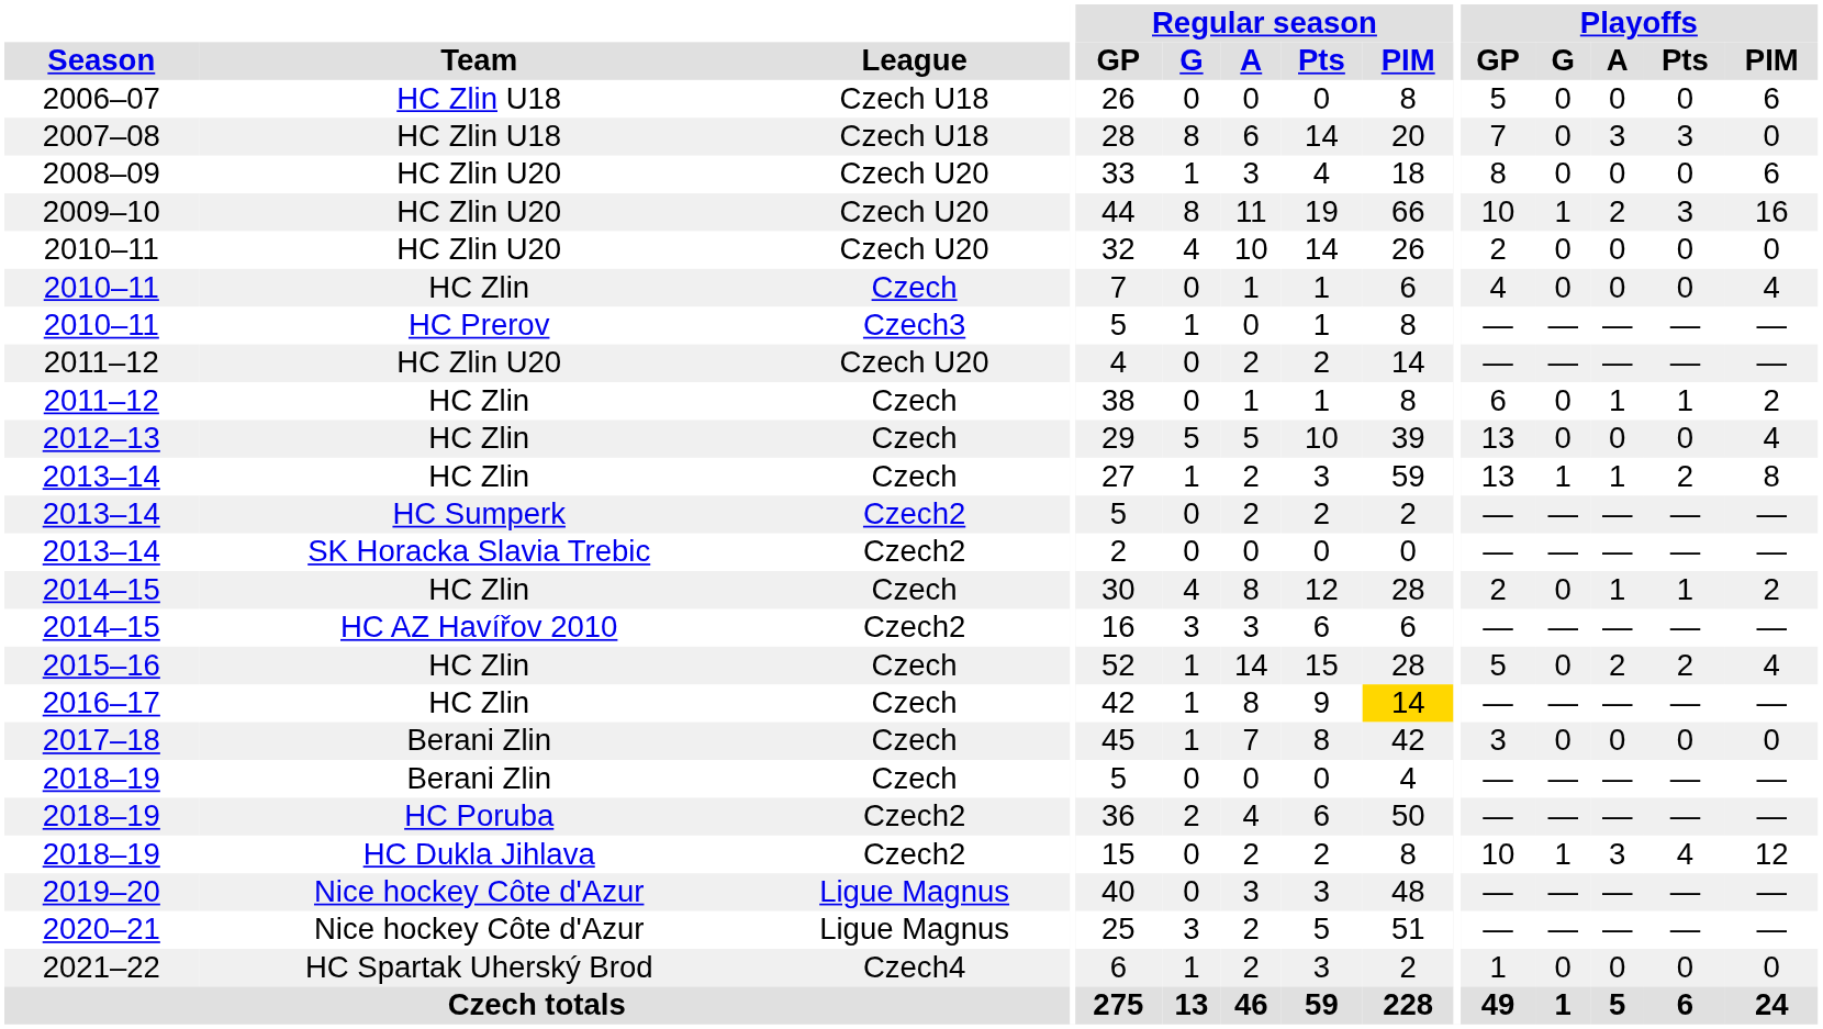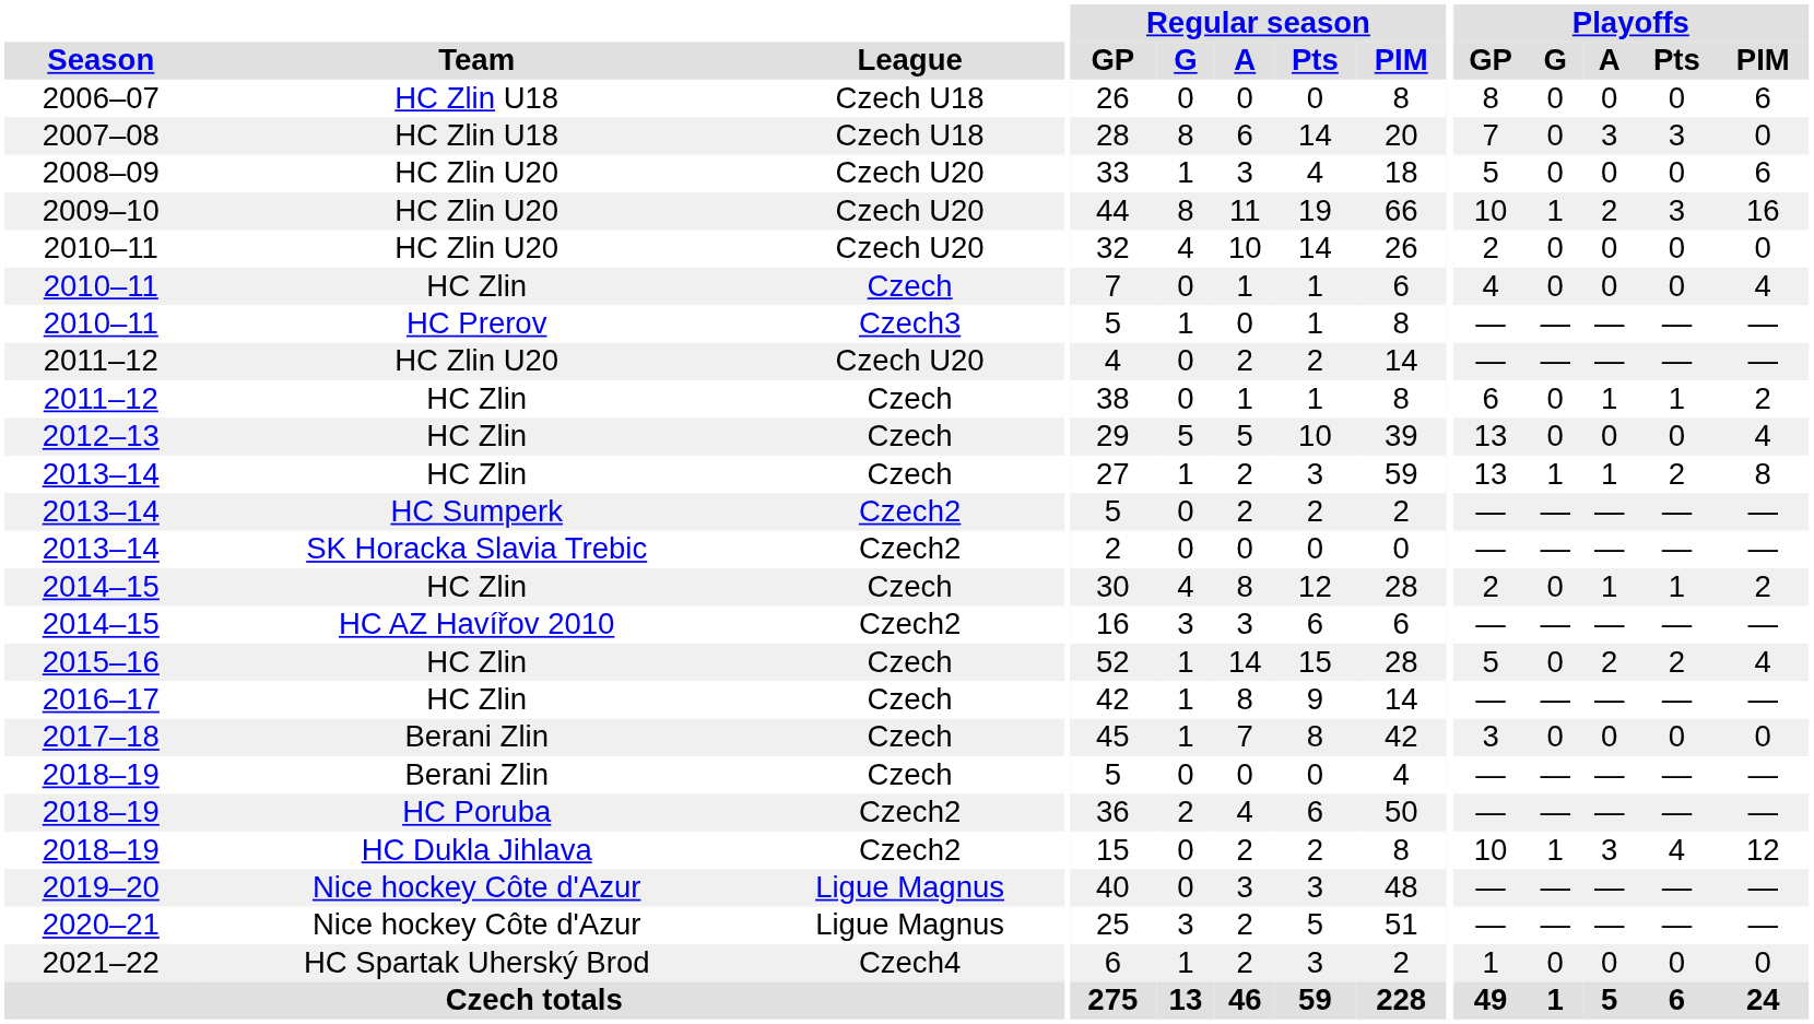 <table border="0" cellpadding="1" cellspacing="0" style="text-align:center; width:60em">
 <tr bgcolor="#e0e0e0">
 <th colspan="3" bgcolor="#ffffff"></th>
 <th rowspan="99" bgcolor="#ffffff"></th>
 <th colspan="5"><a href='#'>Regular season</a></th>
 <th rowspan="99" bgcolor="#ffffff"></th>
 <th colspan="5"><a href='#'>Playoffs</a></th>
 </tr>
 <tr bgcolor="#e0e0e0">
 <th><a href='#'>Season</a></th>
 <th>Team</th>
 <th>League</th>
 <th>GP</th>
 <th><a href='#'>G</a></th>
 <th><a href='#'>A</a></th>
 <th><a href='#'>Pts</a></th>
 <th><a href='#'>PIM</a></th>
 <th>GP</th>
 <th>G</th>
 <th>A</th>
 <th>Pts</th>
 <th>PIM</th>
 </tr>
 <tr>
 <td>2006–07</td>
 <td><a href='#'>HC Zlin</a> U18</td>
 <td>Czech U18</td>
 <td>26</td>
 <td>0</td>
 <td>0</td>
 <td>0</td>
 <td>8</td>
-<td>5</td>
+<td>8</td>
 <td>0</td>
 <td>0</td>
 <td>0</td>
 <td>6</td>
 </tr>
 <tr bgcolor="#f0f0f0">
 <td>2007–08</td>
 <td>HC Zlin U18</td>
 <td>Czech U18</td>
 <td>28</td>
 <td>8</td>
 <td>6</td>
 <td>14</td>
 <td>20</td>
 <td>7</td>
 <td>0</td>
 <td>3</td>
 <td>3</td>
 <td>0</td>
 </tr>
 <tr>
 <td>2008–09</td>
 <td>HC Zlin U20</td>
 <td>Czech U20</td>
 <td>33</td>
 <td>1</td>
 <td>3</td>
 <td>4</td>
 <td>18</td>
-<td>8</td>
+<td>5</td>
 <td>0</td>
 <td>0</td>
 <td>0</td>
 <td>6</td>
 </tr>
 <tr bgcolor="#f0f0f0">
 <td>2009–10</td>
 <td>HC Zlin U20</td>
 <td>Czech U20</td>
 <td>44</td>
 <td>8</td>
 <td>11</td>
 <td>19</td>
 <td>66</td>
 <td>10</td>
 <td>1</td>
 <td>2</td>
 <td>3</td>
 <td>16</td>
 </tr>
 <tr>
 <td>2010–11</td>
 <td>HC Zlin U20</td>
 <td>Czech U20</td>
 <td>32</td>
 <td>4</td>
 <td>10</td>
 <td>14</td>
 <td>26</td>
 <td>2</td>
 <td>0</td>
 <td>0</td>
 <td>0</td>
 <td>0</td>
 </tr>
 <tr bgcolor="#f0f0f0">
 <td><a href='#'>2010–11</a></td>
 <td>HC Zlin</td>
 <td><a href='#'>Czech</a></td>
 <td>7</td>
 <td>0</td>
 <td>1</td>
 <td>1</td>
 <td>6</td>
 <td>4</td>
 <td>0</td>
 <td>0</td>
 <td>0</td>
 <td>4</td>
 </tr>
 <tr>
 <td><a href='#'>2010–11</a></td>
 <td><a href='#'>HC Prerov</a></td>
 <td><a href='#'>Czech3</a></td>
 <td>5</td>
 <td>1</td>
 <td>0</td>
 <td>1</td>
 <td>8</td>
 <td>—</td>
 <td>—</td>
 <td>—</td>
 <td>—</td>
 <td>—</td>
 </tr>
 <tr bgcolor="#f0f0f0">
 <td>2011–12</td>
 <td>HC Zlin U20</td>
 <td>Czech U20</td>
 <td>4</td>
 <td>0</td>
 <td>2</td>
 <td>2</td>
 <td>14</td>
 <td>—</td>
 <td>—</td>
 <td>—</td>
 <td>—</td>
 <td>—</td>
 </tr>
 <tr>
 <td><a href='#'>2011–12</a></td>
 <td>HC Zlin</td>
 <td>Czech</td>
 <td>38</td>
 <td>0</td>
 <td>1</td>
 <td>1</td>
 <td>8</td>
 <td>6</td>
 <td>0</td>
 <td>1</td>
 <td>1</td>
 <td>2</td>
 </tr>
 <tr bgcolor="#f0f0f0">
 <td><a href='#'>2012–13</a></td>
 <td>HC Zlin</td>
 <td>Czech</td>
 <td>29</td>
 <td>5</td>
 <td>5</td>
 <td>10</td>
 <td>39</td>
 <td>13</td>
 <td>0</td>
 <td>0</td>
 <td>0</td>
 <td>4</td>
 </tr>
 <tr>
 <td><a href='#'>2013–14</a></td>
 <td>HC Zlin</td>
 <td>Czech</td>
 <td>27</td>
 <td>1</td>
 <td>2</td>
 <td>3</td>
 <td>59</td>
 <td>13</td>
 <td>1</td>
 <td>1</td>
 <td>2</td>
 <td>8</td>
 </tr>
 <tr bgcolor="#f0f0f0">
 <td><a href='#'>2013–14</a></td>
 <td><a href='#'>HC Sumperk</a></td>
 <td><a href='#'>Czech2</a></td>
 <td>5</td>
 <td>0</td>
 <td>2</td>
 <td>2</td>
 <td>2</td>
 <td>—</td>
 <td>—</td>
 <td>—</td>
 <td>—</td>
 <td>—</td>
 </tr>
 <tr>
 <td><a href='#'>2013–14</a></td>
 <td><a href='#'>SK Horacka Slavia Trebic</a></td>
 <td>Czech2</td>
 <td>2</td>
 <td>0</td>
 <td>0</td>
 <td>0</td>
 <td>0</td>
 <td>—</td>
 <td>—</td>
 <td>—</td>
 <td>—</td>
 <td>—</td>
 </tr>
 <tr bgcolor="#f0f0f0">
 <td><a href='#'>2014–15</a></td>
 <td>HC Zlin</td>
 <td>Czech</td>
 <td>30</td>
 <td>4</td>
 <td>8</td>
 <td>12</td>
 <td>28</td>
 <td>2</td>
 <td>0</td>
 <td>1</td>
 <td>1</td>
 <td>2</td>
 </tr>
 <tr>
 <td><a href='#'>2014–15</a></td>
 <td><a href='#'>HC AZ Havířov 2010</a></td>
 <td>Czech2</td>
 <td>16</td>
 <td>3</td>
 <td>3</td>
 <td>6</td>
 <td>6</td>
 <td>—</td>
 <td>—</td>
 <td>—</td>
 <td>—</td>
 <td>—</td>
 </tr>
 <tr bgcolor="#f0f0f0">
 <td><a href='#'>2015–16</a></td>
 <td>HC Zlin</td>
 <td>Czech</td>
 <td>52</td>
 <td>1</td>
 <td>14</td>
 <td>15</td>
 <td>28</td>
 <td>5</td>
 <td>0</td>
 <td>2</td>
 <td>2</td>
 <td>4</td>
 </tr>
 <tr>
 <td><a href='#'>2016–17</a></td>
 <td>HC Zlin</td>
 <td>Czech</td>
 <td>42</td>
 <td>1</td>
 <td>8</td>
 <td>9</td>
-<td style="background: gold;">14</td>
+<td>14</td>
 <td>—</td>
 <td>—</td>
 <td>—</td>
 <td>—</td>
 <td>—</td>
 </tr>
 <tr bgcolor="#f0f0f0">
 <td><a href='#'>2017–18</a></td>
 <td>Berani Zlin</td>
 <td>Czech</td>
 <td>45</td>
 <td>1</td>
 <td>7</td>
 <td>8</td>
 <td>42</td>
 <td>3</td>
 <td>0</td>
 <td>0</td>
 <td>0</td>
 <td>0</td>
 </tr>
 <tr>
 <td><a href='#'>2018–19</a></td>
 <td>Berani Zlin</td>
 <td>Czech</td>
 <td>5</td>
 <td>0</td>
 <td>0</td>
 <td>0</td>
 <td>4</td>
 <td>—</td>
 <td>—</td>
 <td>—</td>
 <td>—</td>
 <td>—</td>
 </tr>
 <tr bgcolor="#f0f0f0">
 <td><a href='#'>2018–19</a></td>
 <td><a href='#'>HC Poruba</a></td>
 <td>Czech2</td>
 <td>36</td>
 <td>2</td>
 <td>4</td>
 <td>6</td>
 <td>50</td>
 <td>—</td>
 <td>—</td>
 <td>—</td>
 <td>—</td>
 <td>—</td>
 </tr>
 <tr>
 <td><a href='#'>2018–19</a></td>
 <td><a href='#'>HC Dukla Jihlava</a></td>
 <td>Czech2</td>
 <td>15</td>
 <td>0</td>
 <td>2</td>
 <td>2</td>
 <td>8</td>
 <td>10</td>
 <td>1</td>
 <td>3</td>
 <td>4</td>
 <td>12</td>
 </tr>
 <tr bgcolor="#f0f0f0">
 <td><a href='#'>2019–20</a></td>
 <td><a href='#'>Nice hockey Côte d'Azur</a></td>
 <td><a href='#'>Ligue Magnus</a></td>
 <td>40</td>
 <td>0</td>
 <td>3</td>
 <td>3</td>
 <td>48</td>
 <td>—</td>
 <td>—</td>
 <td>—</td>
 <td>—</td>
 <td>—</td>
 </tr>
 <tr>
 <td><a href='#'>2020–21</a></td>
 <td>Nice hockey Côte d'Azur</td>
 <td>Ligue Magnus</td>
 <td>25</td>
 <td>3</td>
 <td>2</td>
 <td>5</td>
 <td>51</td>
 <td>—</td>
 <td>—</td>
 <td>—</td>
 <td>—</td>
 <td>—</td>
 </tr>
 <tr bgcolor="#f0f0f0">
 <td>2021–22</td>
 <td>HC Spartak Uherský Brod</td>
 <td>Czech4</td>
 <td>6</td>
 <td>1</td>
 <td>2</td>
 <td>3</td>
 <td>2</td>
 <td>1</td>
 <td>0</td>
 <td>0</td>
 <td>0</td>
 <td>0</td>
 </tr>
 <tr>
 </tr>
 <tr ALIGN="center" bgcolor="#e0e0e0">
 <th colspan="3">Czech totals</th>
 <th ALIGN="center">275</th>
 <th ALIGN="center">13</th>
 <th ALIGN="center">46</th>
 <th ALIGN="center">59</th>
 <th ALIGN="center">228</th>
 <th ALIGN="center">49</th>
 <th ALIGN="center">1</th>
 <th ALIGN="center">5</th>
 <th ALIGN="center">6</th>
 <th ALIGN="center">24</th>
 </tr>
 </table>
